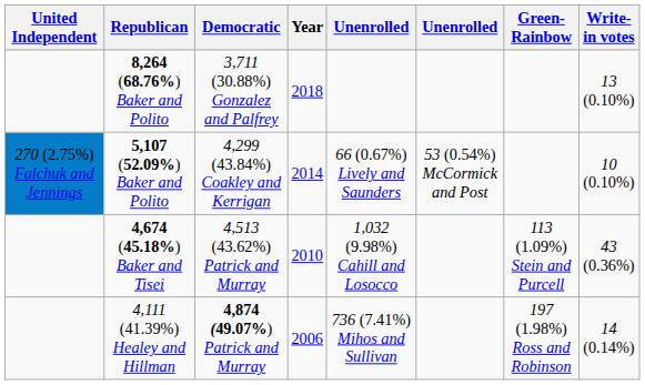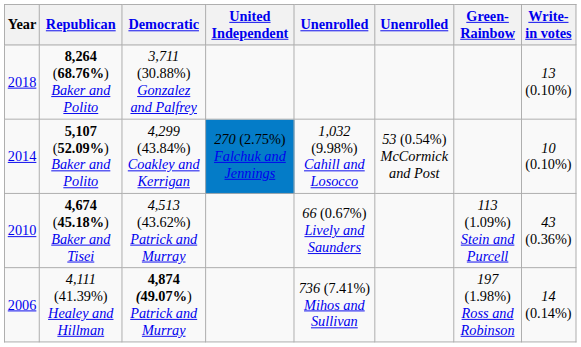 <table class="wikitable sortable mw-collapsible mw-collapsed" style="font-size:95%;">
 <tr style="background:lightgrey;">
-<th><a href='#'>United Independent</a></th>
+<th>Year</th>
 <th><a href='#'>Republican</a></th>
 <th><a href='#'>Democratic</a></th>
-<th>Year</th>
+<th><a href='#'>United Independent</a></th>
 <th><a href='#'>Unenrolled</a></th>
 <th><a href='#'>Unenrolled</a></th>
 <th><a href='#'>Green-Rainbow</a></th>
 <th><a href='#'>Write-in votes</a></th>
 </tr>
 <tr>
-<td></td>
+<td style="text-align:center;" ><a href='#'>2018</a></td>
 <td style="text-align:center;" ><strong>8,264</strong> (<strong>68.76%</strong>) <a href='#'><em>Baker and Polito</em></a></td>
 <td style="text-align:center;" ><em>3,711</em> (30.88%) <a href='#'><em>Gonzalez and Palfrey</em></a></td>
-<td style="text-align:center;" ><a href='#'>2018</a></td>
+<td></td>
 <td></td>
 <td></td>
 <td></td>
 <td style="text-align:center;"><em>13</em> (0.10%)</td>
 </tr>
 <tr>
-<td style="text-align:center; background:#047cc8;"><em>270</em> (2.75%) <a href='#'><em>Falchuk and Jennings</em></a></td>
+<td style="text-align:center;" ><a href='#'>2014</a></td>
 <td style="text-align:center;" ><strong>5,107</strong> (<strong>52.09%</strong>) <a href='#'><em>Baker and Polito</em></a></td>
 <td style="text-align:center;" ><em>4,299</em> (43.84%) <a href='#'><em>Coakley and Kerrigan</em></a></td>
-<td style="text-align:center;" ><a href='#'>2014</a></td>
-<td style="text-align:center;" ><em>66</em> (0.67%) <a href='#'><em>Lively and Saunders</em></a></td>
+<td style="text-align:center; background:#047cc8;"><em>270</em> (2.75%) <a href='#'><em>Falchuk and Jennings</em></a></td>
+<td style="text-align:center;" ><em>1,032</em> (9.98%) <a href='#'><em>Cahill and Losocco</em></a></td>
 <td style="text-align:center;" ><em>53</em> (0.54%) <em>McCormick and Post</em></td>
 <td></td>
 <td style="text-align:center;"><em>10</em> (0.10%)</td>
 </tr>
 <tr>
-<td></td>
+<td style="text-align:center;" ><a href='#'>2010</a></td>
 <td style="text-align:center;" ><strong>4,674</strong> (<strong>45.18%</strong>) <a href='#'><em>Baker and Tisei</em></a></td>
 <td style="text-align:center;" ><em>4,513</em> (43.62%) <a href='#'><em>Patrick and Murray</em></a></td>
-<td style="text-align:center;" ><a href='#'>2010</a></td>
-<td style="text-align:center;" ><em>1,032</em> (9.98%) <a href='#'><em>Cahill and Losocco</em></a></td>
+<td></td>
+<td style="text-align:center;" ><em>66</em> (0.67%) <a href='#'><em>Lively and Saunders</em></a></td>
 <td></td>
 <td style="text-align:center;" ><em>113</em> (1.09%) <a href='#'><em>Stein and Purcell</em></a></td>
 <td style="text-align:center;"><em>43</em> (0.36%)</td>
 </tr>
 <tr>
-<td></td>
+<td style="text-align:center;" ><a href='#'>2006</a></td>
 <td style="text-align:center;" ><em>4,111</em> (41.39%) <a href='#'><em>Healey and Hillman</em></a></td>
 <td style="text-align:center;" ><strong>4,874<em> (</em>49.07%</strong>) <a href='#'><em>Patrick and Murray</em></a></td>
-<td style="text-align:center;" ><a href='#'>2006</a></td>
+<td></td>
 <td style="text-align:center;" ><em>736</em> (7.41%) <a href='#'><em>Mihos and Sullivan</em></a></td>
 <td></td>
 <td style="text-align:center;" ><em>197</em> (1.98%) <a href='#'><em>Ross and Robinson</em></a></td>
 <td style="text-align:center;"><em>14</em> (0.14%)</td>
 </tr>
 </table>
